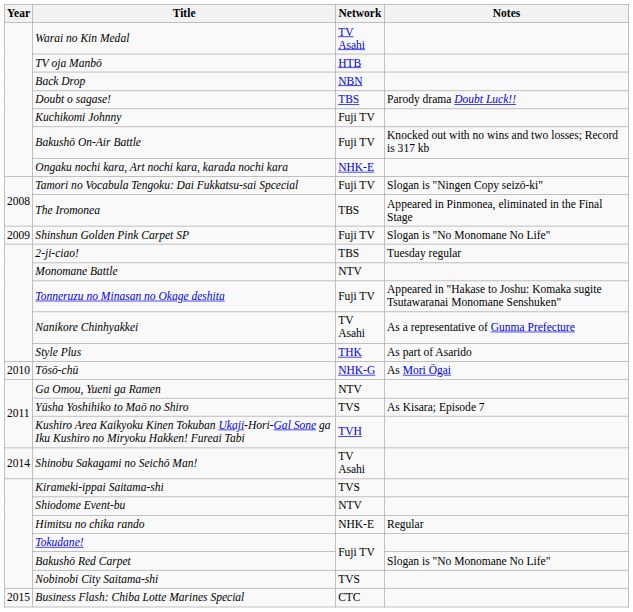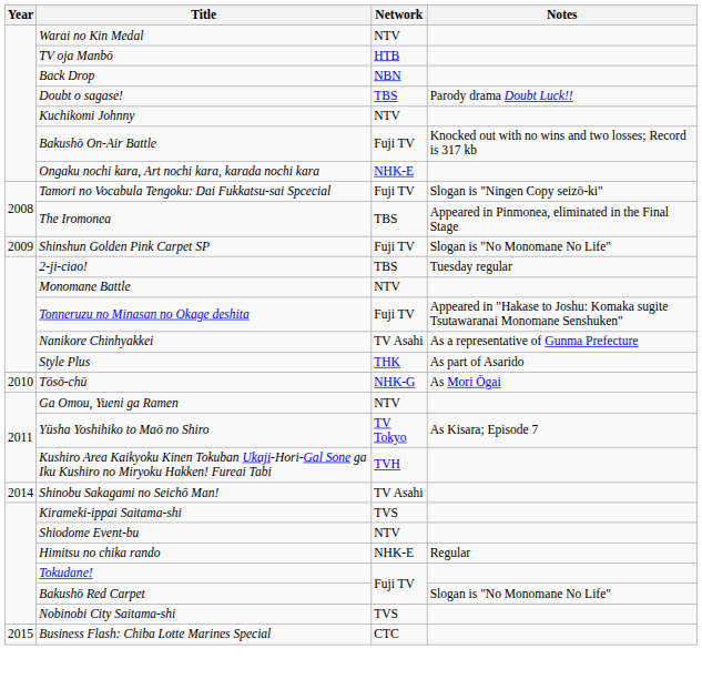 <table class="wikitable">
 <tr>
 <th>Year</th>
 <th>Title</th>
 <th>Network</th>
 <th>Notes</th>
 </tr>
 <tr>
 <td rowspan="7"></td>
 <td><em>Warai no Kin Medal</em></td>
-<td><a href='#'>TV Asahi</a></td>
+<td>NTV</td>
 <td></td>
 </tr>
 <tr>
 <td><em>TV oja Manbō</em></td>
 <td><a href='#'>HTB</a></td>
 <td></td>
 </tr>
 <tr>
 <td><em>Back Drop</em></td>
 <td><a href='#'>NBN</a></td>
 <td></td>
 </tr>
 <tr>
 <td><em>Doubt o sagase!</em></td>
 <td><a href='#'>TBS</a></td>
 <td>Parody drama <em><a href='#'>Doubt Luck!!</a></em></td>
 </tr>
 <tr>
 <td><em>Kuchikomi Johnny</em></td>
-<td>Fuji TV</td>
+<td>NTV</td>
 <td></td>
 </tr>
 <tr>
 <td><em>Bakushō On-Air Battle</em></td>
 <td>Fuji TV</td>
 <td>Knocked out with no wins and two losses; Record is 317 kb</td>
 </tr>
 <tr>
 <td><em>Ongaku nochi kara, Art nochi kara, karada nochi kara</em></td>
 <td><a href='#'>NHK-E</a></td>
 <td></td>
 </tr>
 <tr>
 <td rowspan="2">2008</td>
 <td><em>Tamori no Vocabula Tengoku: Dai Fukkatsu-sai Spcecial</em></td>
 <td>Fuji TV</td>
 <td>Slogan is "Ningen Copy seizō-ki"</td>
 </tr>
 <tr>
 <td><em>The Iromonea</em></td>
 <td>TBS</td>
 <td>Appeared in Pinmonea, eliminated in the Final Stage</td>
 </tr>
 <tr>
 <td>2009</td>
 <td><em>Shinshun Golden Pink Carpet SP</em></td>
 <td>Fuji TV</td>
 <td>Slogan is "No Monomane No Life"</td>
 </tr>
 <tr>
 <td rowspan="5"></td>
 <td><em>2-ji-ciao!</em></td>
 <td>TBS</td>
 <td>Tuesday regular</td>
 </tr>
 <tr>
 <td><em>Monomane Battle</em></td>
 <td>NTV</td>
 <td></td>
 </tr>
 <tr>
 <td><em><a href='#'>Tonneruzu no Minasan no Okage deshita</a></em></td>
 <td>Fuji TV</td>
 <td>Appeared in "Hakase to Joshu: Komaka sugite Tsutawaranai Monomane Senshuken"</td>
 </tr>
 <tr>
 <td><em>Nanikore Chinhyakkei</em></td>
 <td>TV Asahi</td>
 <td>As a representative of <a href='#'>Gunma Prefecture</a></td>
 </tr>
 <tr>
 <td><em>Style Plus</em></td>
 <td><a href='#'>THK</a></td>
 <td>As part of Asarido</td>
 </tr>
 <tr>
 <td>2010</td>
 <td><em>Tōsō-chū</em></td>
 <td><a href='#'>NHK-G</a></td>
 <td>As <a href='#'>Mori Ōgai</a></td>
 </tr>
 <tr>
 <td rowspan="3">2011</td>
 <td><em>Ga Omou, Yueni ga Ramen</em></td>
 <td>NTV</td>
 <td></td>
 </tr>
 <tr>
 <td><em>Yūsha Yoshihiko to Maō no Shiro</em></td>
-<td>TVS</td>
+<td><a href='#'>TV Tokyo</a></td>
 <td>As Kisara; Episode 7</td>
 </tr>
 <tr>
 <td><em>Kushiro Area Kaikyoku Kinen Tokuban <a href='#'>Ukaji</a>-Hori-<a href='#'>Gal Sone</a> ga Iku Kushiro no Miryoku Hakken! Fureai Tabi</em></td>
 <td><a href='#'>TVH</a></td>
 <td></td>
 </tr>
 <tr>
 <td>2014</td>
 <td><em>Shinobu Sakagami no Seichō Man!</em></td>
 <td>TV Asahi</td>
 <td></td>
 </tr>
 <tr>
 <td rowspan="6"></td>
 <td><em>Kirameki-ippai Saitama-shi</em></td>
 <td>TVS</td>
 <td></td>
 </tr>
 <tr>
 <td><em>Shiodome Event-bu</em></td>
 <td>NTV</td>
 <td></td>
 </tr>
 <tr>
 <td><em>Himitsu no chika rando</em></td>
 <td>NHK-E</td>
 <td>Regular</td>
 </tr>
 <tr>
 <td><em><a href='#'>Tokudane!</a></em></td>
 <td rowspan="2">Fuji TV</td>
 <td></td>
 </tr>
 <tr>
 <td><em>Bakushō Red Carpet</em></td>
 <td>Slogan is "No Monomane No Life"</td>
 </tr>
 <tr>
 <td><em>Nobinobi City Saitama-shi</em></td>
 <td>TVS</td>
 <td></td>
 </tr>
 <tr>
 <td>2015</td>
 <td><em>Business Flash: Chiba Lotte Marines Special</em></td>
 <td>CTC</td>
 <td></td>
 </tr>
 </table>
